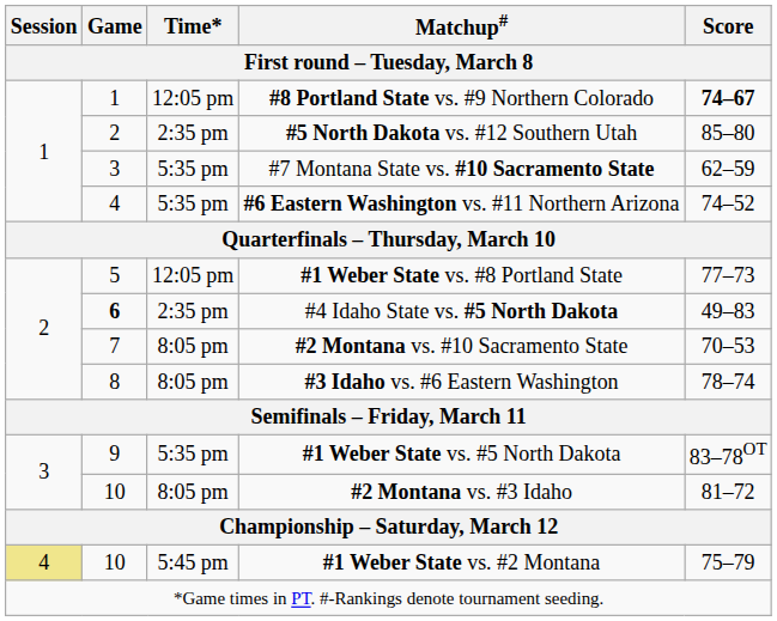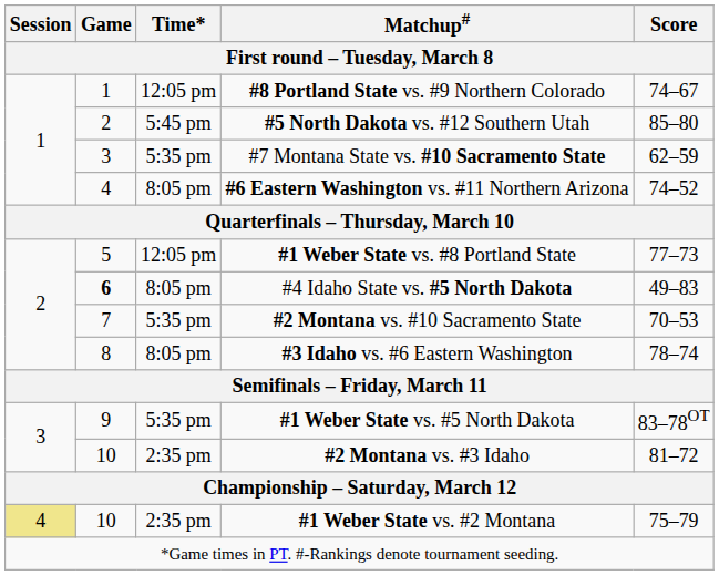 <table class="wikitable" style="font-size: 95%;text-align:center">
 <tr>
 <th>Session</th>
 <th>Game</th>
 <th>Time*</th>
 <th>Matchup<sup>#</sup></th>
 <th>Score</th>
 </tr>
 <tr>
 <th colspan=5>First round – Tuesday, March 8</th>
 </tr>
 <tr>
 <td rowspan=4>1</td>
 <td>1</td>
 <td>12:05 pm</td>
 <td><strong>#8 Portland State</strong> vs. #9 Northern Colorado</td>
-<td><strong>74–67</strong></td>
+<td>74–67</td>
 </tr>
 <tr>
 <td>2</td>
-<td>2:35 pm</td>
+<td>5:45 pm</td>
 <td><strong>#5 North Dakota</strong> vs. #12 Southern Utah</td>
 <td>85–80</td>
 </tr>
 <tr>
 <td>3</td>
 <td>5:35 pm</td>
 <td>#7 Montana State vs. <strong>#10 Sacramento State</strong></td>
 <td>62–59</td>
 </tr>
 <tr>
 <td>4</td>
-<td>5:35 pm</td>
+<td>8:05 pm</td>
 <td><strong>#6 Eastern Washington</strong> vs. #11 Northern Arizona</td>
 <td>74–52</td>
 </tr>
 <tr>
 <th colspan=5>Quarterfinals – Thursday, March 10</th>
 </tr>
 <tr>
 <td rowspan=4>2</td>
 <td>5</td>
 <td>12:05 pm</td>
 <td><strong>#1 Weber State</strong> vs. #8 Portland State</td>
 <td>77–73</td>
 </tr>
 <tr>
 <td><strong>6</strong></td>
-<td>2:35 pm</td>
+<td>8:05 pm</td>
 <td>#4 Idaho State vs. <strong>#5 North Dakota</strong></td>
 <td>49–83</td>
 </tr>
 <tr>
 <td>7</td>
-<td>8:05 pm</td>
+<td>5:35 pm</td>
 <td><strong>#2 Montana</strong> vs. #10 Sacramento State</td>
 <td>70–53</td>
 </tr>
 <tr>
 <td>8</td>
 <td>8:05 pm</td>
 <td><strong>#3 Idaho</strong> vs. #6 Eastern Washington</td>
 <td>78–74</td>
 </tr>
 <tr>
 <th colspan=5>Semifinals – Friday, March 11</th>
 </tr>
 <tr>
 <td rowspan=2>3</td>
 <td>9</td>
 <td>5:35 pm</td>
 <td><strong>#1 Weber State</strong> vs. #5 North Dakota</td>
 <td>83–78<sup>OT</sup></td>
 </tr>
 <tr>
 <td>10</td>
-<td>8:05 pm</td>
+<td>2:35 pm</td>
 <td><strong>#2 Montana</strong> vs. #3 Idaho</td>
 <td>81–72</td>
 </tr>
 <tr>
 <th colspan=5>Championship – Saturday, March 12</th>
 </tr>
 <tr>
 <td rowspan=1 style="background: khaki;">4</td>
 <td>10</td>
-<td>5:45 pm</td>
+<td>2:35 pm</td>
 <td><strong>#1 Weber State</strong> vs. #2 Montana</td>
 <td>75–79</td>
 </tr>
 <tr>
 <td colspan=5><small>*Game times in <a href='#'>PT</a>. #-Rankings denote tournament seeding.</small></td>
 </tr>
 </table>
